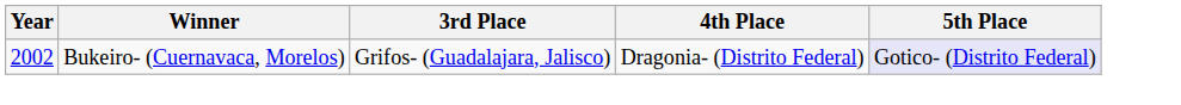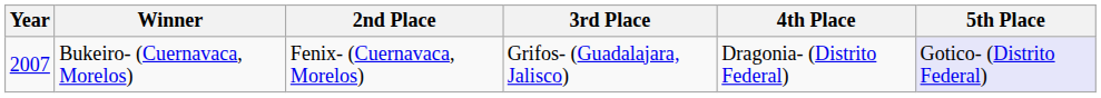 <table class="wikitable">
 <tr>
 <th>Year</th>
 <th>Winner</th>
+<th>2nd Place</th>
 <th>3rd Place</th>
 <th>4th Place</th>
 <th>5th Place</th>
 </tr>
 <tr>
-<td><a href='#'>2002</a></td>
+<td><a href='#'>2007</a></td>
 <td>Bukeiro- (<a href='#'>Cuernavaca</a>, <a href='#'>Morelos</a>)</td>
+<td>Fenix- (<a href='#'>Cuernavaca</a>, <a href='#'>Morelos</a>)</td>
 <td>Grifos- (<a href='#'>Guadalajara, Jalisco</a>)</td>
 <td>Dragonia- (<a href='#'>Distrito Federal</a>)</td>
 <td style="background: lavender;">Gotico- (<a href='#'>Distrito Federal</a>)</td>
 </tr>
 </table>
